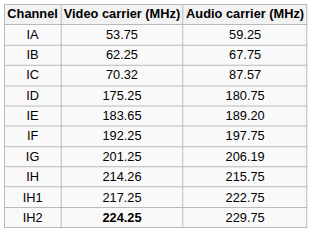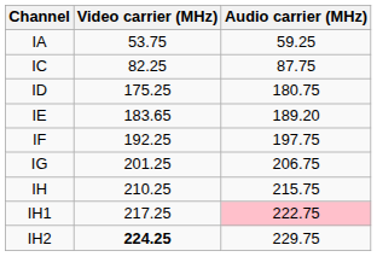 <table class="wikitable" style="text-align: center; border-collapse:collapse">
 <tr>
 <th>Channel</th>
 <th>Video carrier (MHz)</th>
 <th>Audio carrier (MHz)</th>
 </tr>
 <tr>
 <td>IA</td>
 <td>53.75</td>
 <td>59.25</td>
 </tr>
 <tr>
-<td>IB</td>
-<td>62.25</td>
-<td>67.75</td>
-</tr>
-<tr>
 <td>IC</td>
-<td>70.32</td>
-<td>87.57</td>
+<td>82.25</td>
+<td>87.75</td>
 </tr>
 <tr>
 <td>ID</td>
 <td>175.25</td>
 <td>180.75</td>
 </tr>
 <tr>
 <td>IE</td>
 <td>183.65</td>
 <td>189.20</td>
 </tr>
 <tr>
 <td>IF</td>
 <td>192.25</td>
 <td>197.75</td>
 </tr>
 <tr>
 <td>IG</td>
 <td>201.25</td>
-<td>206.19</td>
+<td>206.75</td>
 </tr>
 <tr>
 <td>IH</td>
-<td>214.26</td>
+<td>210.25</td>
 <td>215.75</td>
 </tr>
 <tr>
 <td>IH1</td>
 <td>217.25</td>
-<td>222.75</td>
+<td style="background: pink;">222.75</td>
 </tr>
 <tr>
 <td>IH2</td>
 <td><strong>224.25</strong></td>
 <td>229.75</td>
 </tr>
 </table>
